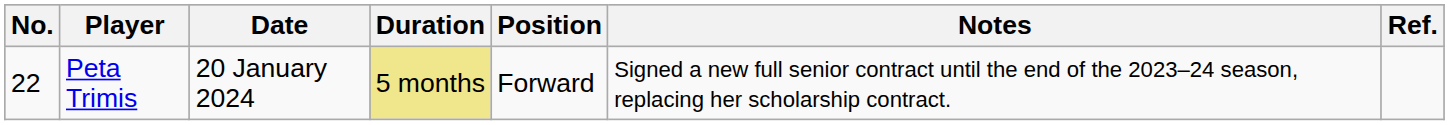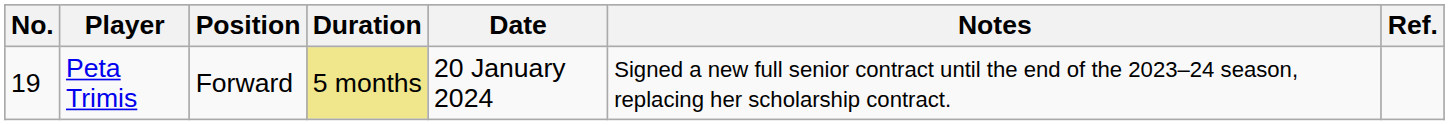 <table class="wikitable">
 <tr>
 <th>No.</th>
 <th>Player</th>
+<th>Position</th>
+<th>Duration</th>
 <th>Date</th>
-<th>Duration</th>
-<th>Position</th>
 <th>Notes</th>
 <th>Ref.</th>
 </tr>
 <tr>
-<td>22</td>
+<td>19</td>
 <td><a href='#'>Peta Trimis</a></td>
+<td>Forward</td>
+<td style="background: khaki;">5 months</td>
 <td>20 January 2024</td>
-<td style="background: khaki;">5 months</td>
-<td>Forward</td>
 <td><small>Signed a new full senior contract until the end of the 2023–24 season, replacing her scholarship contract.</small></td>
 <td></td>
 </tr>
 </table>
